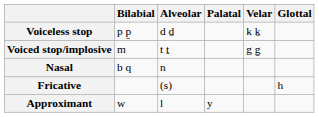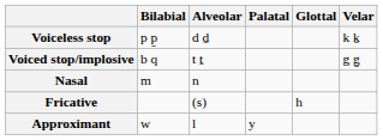 <table class="wikitable">
 <tr>
 <th></th>
 <th>Bilabial</th>
 <th>Alveolar</th>
 <th>Palatal</th>
+<th>Glottal</th>
 <th>Velar</th>
-<th>Glottal</th>
 </tr>
 <tr>
 <th>Voiceless stop</th>
 <td>p p̱</td>
 <td>d ḏ</td>
 <td></td>
+<td></td>
 <td>k ḵ</td>
-<td></td>
 </tr>
 <tr>
 <th>Voiced stop/implosive</th>
-<td>m</td>
+<td>b q</td>
 <td>t ṯ</td>
 <td></td>
+<td></td>
 <td>g g̱</td>
-<td></td>
 </tr>
 <tr>
 <th>Nasal</th>
-<td>b q</td>
+<td>m</td>
 <td>n</td>
 <td></td>
 <td></td>
 <td></td>
 </tr>
 <tr>
 <th>Fricative</th>
 <td></td>
 <td>(s)</td>
 <td></td>
+<td>h</td>
 <td></td>
-<td>h</td>
 </tr>
 <tr>
 <th>Approximant</th>
 <td>w</td>
 <td>l</td>
 <td>y</td>
 <td></td>
 <td></td>
 </tr>
 </table>
